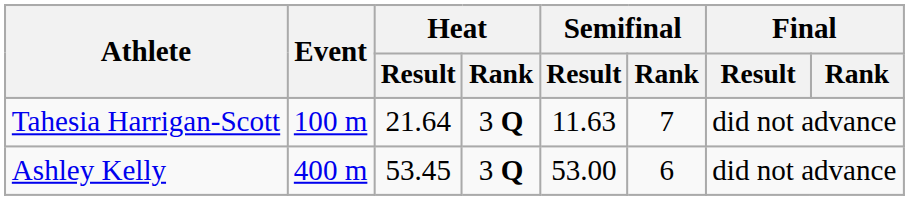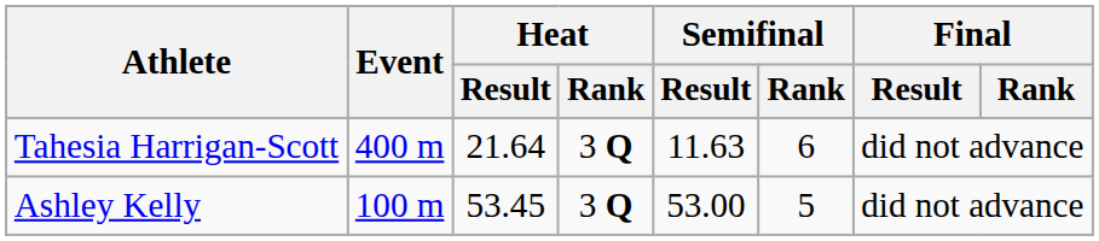 <table class="wikitable" style="font-size:90%">
 <tr>
 <th rowspan=2>Athlete</th>
 <th rowspan=2>Event</th>
 <th colspan=2>Heat</th>
 <th colspan=2>Semifinal</th>
 <th colspan=2>Final</th>
 </tr>
 <tr style="font-size:95%">
 <th>Result</th>
 <th>Rank</th>
 <th>Result</th>
 <th>Rank</th>
 <th>Result</th>
 <th>Rank</th>
 </tr>
 <tr align=center>
 <td align=left><a href='#'>Tahesia Harrigan-Scott</a></td>
-<td align=left><a href='#'>100 m</a></td>
+<td align=left><a href='#'>400 m</a></td>
 <td>21.64</td>
 <td>3 <strong>Q</strong></td>
 <td>11.63</td>
-<td>7</td>
+<td>6</td>
 <td Colspan=2>did not advance</td>
 </tr>
 <tr align=center>
 <td align=left><a href='#'>Ashley Kelly</a></td>
-<td align=left><a href='#'>400 m</a></td>
+<td align=left><a href='#'>100 m</a></td>
 <td>53.45</td>
 <td>3 <strong>Q</strong></td>
 <td>53.00</td>
-<td>6</td>
+<td>5</td>
 <td colspan=2>did not advance</td>
 </tr>
 </table>
